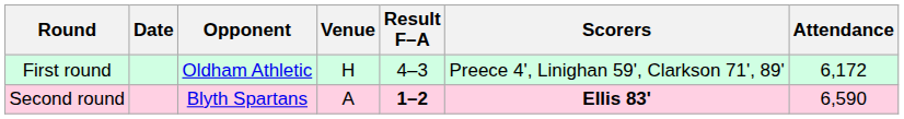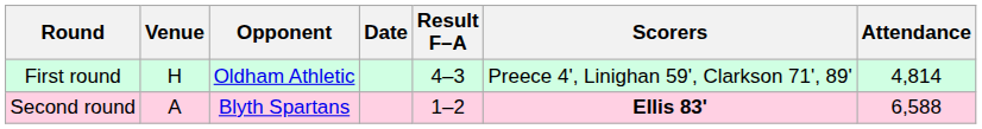 <table class="wikitable sortable" style="text-align:center;">
 <tr>
 <th>Round</th>
+<th>Venue</th>
+<th>Opponent</th>
 <th>Date</th>
-<th>Opponent</th>
-<th>Venue</th>
 <th>Result<br>F–A</th>
 <th class=unsortable>Scorers</th>
 <th>Attendance</th>
 </tr>
 <tr bgcolor="#d0ffe3">
 <td>First round</td>
+<td>H</td>
+<td><a href='#'>Oldham Athletic</a></td>
 <td></td>
-<td><a href='#'>Oldham Athletic</a></td>
-<td>H</td>
 <td>4–3</td>
 <td>Preece 4', Linighan 59', Clarkson 71', 89'</td>
-<td>6,172</td>
+<td>4,814</td>
 </tr>
 <tr bgcolor="#ffd0e3">
 <td>Second round</td>
+<td>A</td>
+<td><a href='#'>Blyth Spartans</a></td>
 <td></td>
-<td><a href='#'>Blyth Spartans</a></td>
-<td>A</td>
-<td><strong>1–2</strong></td>
+<td>1–2</td>
 <td><strong>Ellis 83'</strong></td>
-<td>6,590</td>
+<td>6,588</td>
 </tr>
 </table>
